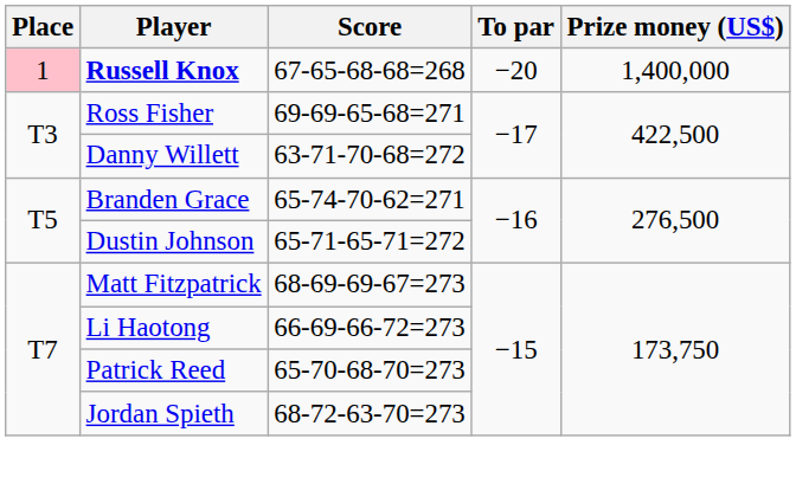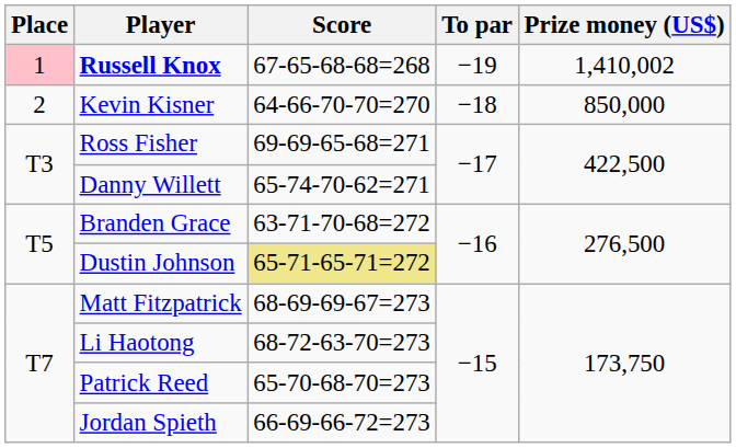 <table class="wikitable">
 <tr>
 <th>Place</th>
 <th>Player</th>
 <th>Score</th>
 <th>To par</th>
 <th>Prize money (<a href='#'>US$</a>)</th>
 </tr>
 <tr>
 <td align=center style="background: pink;">1</td>
 <td> <strong><a href='#'>Russell Knox</a></strong></td>
 <td>67-65-68-68=268</td>
-<td align=center>−20</td>
-<td align=center>1,400,000</td>
+<td align=center>−19</td>
+<td align=center>1,410,002</td>
+</tr>
+<tr>
+<td align=center>2</td>
+<td> <a href='#'>Kevin Kisner</a></td>
+<td>64-66-70-70=270</td>
+<td align=center>−18</td>
+<td align=center>850,000</td>
 </tr>
 <tr>
 <td rowspan=2 align=center>T3</td>
 <td> <a href='#'>Ross Fisher</a></td>
 <td>69-69-65-68=271</td>
 <td rowspan=2 align=center>−17</td>
 <td rowspan=2 align=center>422,500</td>
 </tr>
 <tr>
 <td> <a href='#'>Danny Willett</a></td>
-<td>63-71-70-68=272</td>
+<td>65-74-70-62=271</td>
 </tr>
 <tr>
 <td rowspan=2 align=center>T5</td>
 <td> <a href='#'>Branden Grace</a></td>
-<td>65-74-70-62=271</td>
+<td>63-71-70-68=272</td>
 <td rowspan=2 align=center>−16</td>
 <td rowspan=2 align=center>276,500</td>
 </tr>
 <tr>
 <td> <a href='#'>Dustin Johnson</a></td>
-<td>65-71-65-71=272</td>
+<td style="background: khaki;">65-71-65-71=272</td>
 </tr>
 <tr>
 <td rowspan=4 align=center>T7</td>
 <td> <a href='#'>Matt Fitzpatrick</a></td>
 <td>68-69-69-67=273</td>
 <td rowspan=4 align=center>−15</td>
 <td rowspan=4 align=center>173,750</td>
 </tr>
 <tr>
 <td> <a href='#'>Li Haotong</a></td>
-<td>66-69-66-72=273</td>
+<td>68-72-63-70=273</td>
 </tr>
 <tr>
 <td> <a href='#'>Patrick Reed</a></td>
 <td>65-70-68-70=273</td>
 </tr>
 <tr>
 <td> <a href='#'>Jordan Spieth</a></td>
-<td>68-72-63-70=273</td>
+<td>66-69-66-72=273</td>
 </tr>
 </table>
